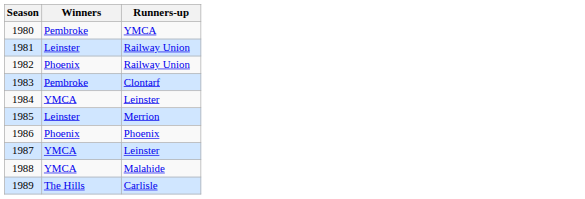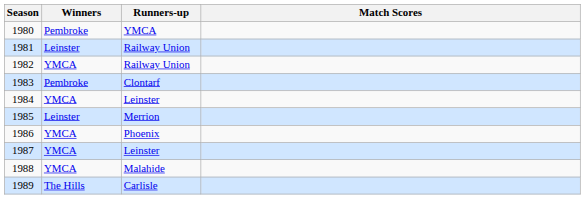 <table class="wikitable">
 <tr>
 <th>Season</th>
 <th width="110">Winners</th>
 <th width="110">Runners-up</th>
+<th width="550">Match Scores</th>
 </tr>
 <tr>
 <td align="center">1980</td>
 <td><a href='#'>Pembroke</a></td>
 <td><a href='#'>YMCA</a></td>
+<td></td>
 </tr>
 <tr style="background: #D0E6FF;">
 <td align="center">1981</td>
 <td><a href='#'>Leinster</a></td>
 <td><a href='#'>Railway Union</a></td>
+<td></td>
 </tr>
 <tr>
 <td align="center">1982</td>
-<td><a href='#'>Phoenix</a></td>
+<td><a href='#'>YMCA</a></td>
 <td><a href='#'>Railway Union</a></td>
+<td></td>
 </tr>
 <tr style="background: #D0E6FF;">
 <td align="center">1983</td>
 <td><a href='#'>Pembroke</a></td>
 <td><a href='#'>Clontarf</a></td>
+<td></td>
 </tr>
 <tr>
 <td align="center">1984</td>
 <td><a href='#'>YMCA</a></td>
 <td><a href='#'>Leinster</a></td>
+<td></td>
 </tr>
 <tr style="background: #D0E6FF;">
 <td align="center">1985</td>
 <td><a href='#'>Leinster</a></td>
 <td><a href='#'>Merrion</a></td>
+<td></td>
 </tr>
 <tr>
 <td align="center">1986</td>
+<td><a href='#'>YMCA</a></td>
 <td><a href='#'>Phoenix</a></td>
-<td><a href='#'>Phoenix</a></td>
+<td></td>
 </tr>
 <tr style="background: #D0E6FF;">
 <td align="center">1987</td>
 <td><a href='#'>YMCA</a></td>
 <td><a href='#'>Leinster</a></td>
+<td></td>
 </tr>
 <tr>
 <td align="center">1988</td>
 <td><a href='#'>YMCA</a></td>
 <td><a href='#'>Malahide</a></td>
+<td></td>
 </tr>
 <tr style="background: #D0E6FF;">
 <td align="center">1989</td>
 <td><a href='#'>The Hills</a></td>
 <td><a href='#'>Carlisle</a></td>
+<td></td>
 </tr>
 </table>
